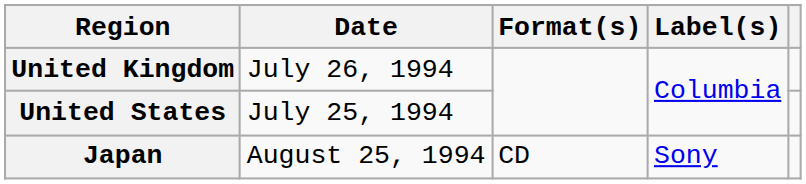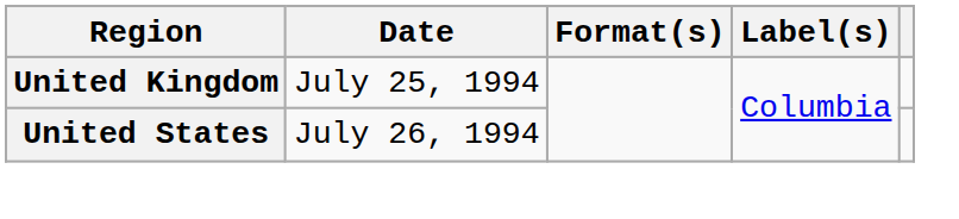 <table class="wikitable plainrowheaders">
 <tr>
 <th scope="col">Region</th>
 <th scope="col">Date</th>
 <th scope="col">Format(s)</th>
 <th scope="col">Label(s)</th>
 <th scope="col"></th>
 </tr>
 <tr>
 <th scope="row">United Kingdom</th>
-<td>July 26, 1994</td>
+<td>July 25, 1994</td>
 <td rowspan="2"></td>
 <td rowspan="2"><a href='#'>Columbia</a></td>
 <td></td>
 </tr>
 <tr>
 <th scope="row">United States</th>
-<td>July 25, 1994</td>
-<td></td>
-</tr>
-<tr>
-<th scope="row">Japan</th>
-<td>August 25, 1994</td>
-<td>CD</td>
-<td><a href='#'>Sony</a></td>
+<td>July 26, 1994</td>
 <td></td>
 </tr>
 </table>
